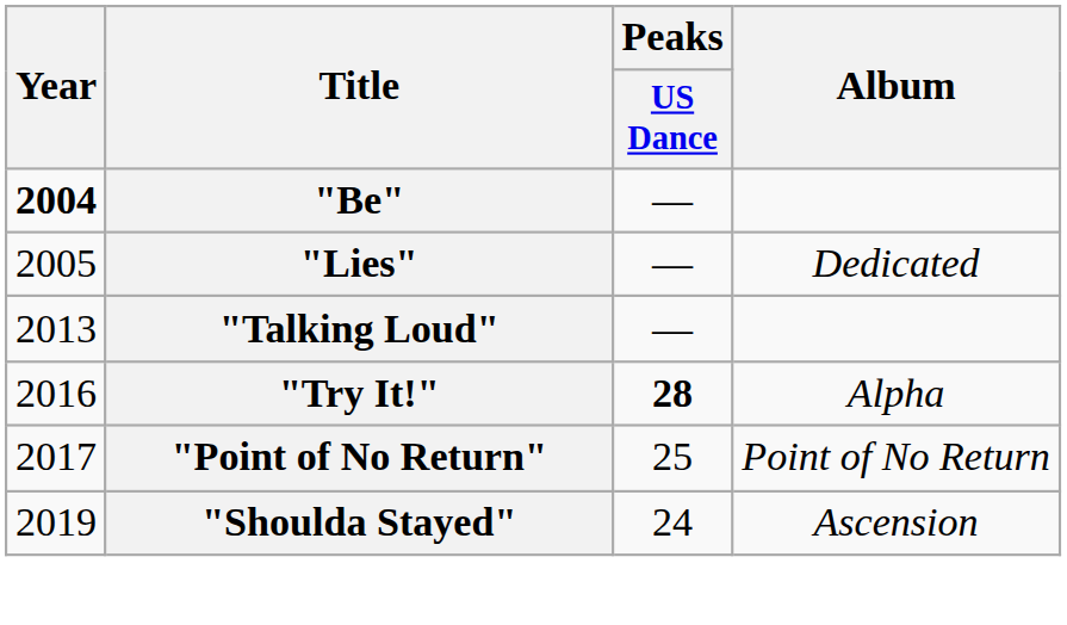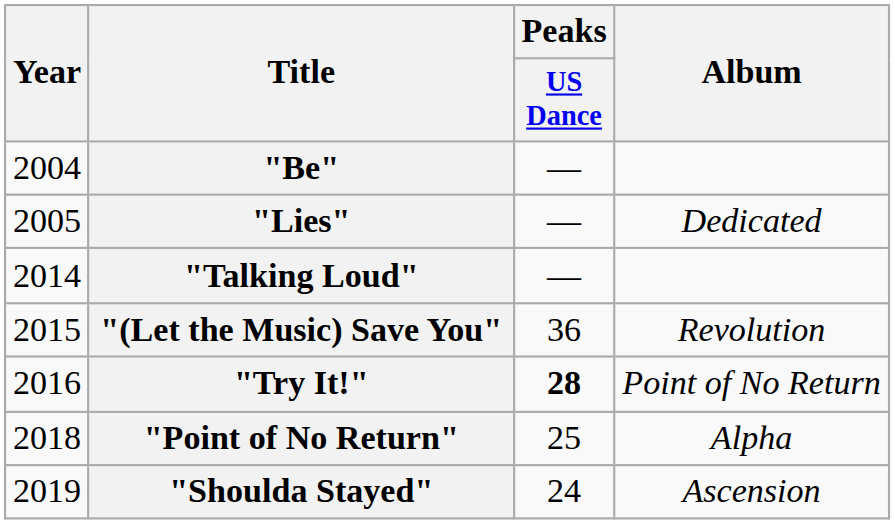 <table class="wikitable plainrowheaders" style="text-align:center">
 <tr>
 <th rowspan="2">Year</th>
 <th rowspan="2" style="width:12em;">Title</th>
 <th colspan="1">Peaks</th>
 <th rowspan="2">Album</th>
 </tr>
 <tr style="font-size:smaller;">
 <th width="30"><a href='#'>US<br>Dance</a><br></th>
 </tr>
 <tr>
-<td><strong>2004</strong></td>
+<td>2004</td>
 <th scope="row">"Be"</th>
 <td>—</td>
 <td></td>
 </tr>
 <tr>
 <td>2005</td>
 <th scope="row">"Lies"</th>
 <td>—</td>
 <td><em>Dedicated</em></td>
 </tr>
 <tr>
-<td>2013</td>
+<td>2014</td>
 <th scope="row">"Talking Loud"</th>
 <td>—</td>
 <td></td>
 </tr>
 <tr>
+<td>2015</td>
+<th scope="row">"(Let the Music) Save You"</th>
+<td>36</td>
+<td><em>Revolution</em></td>
+</tr>
+<tr>
 <td>2016</td>
 <th scope="row">"Try It!"</th>
 <td><strong>28</strong></td>
-<td><em>Alpha</em></td>
+<td><em>Point of No Return</em></td>
 </tr>
 <tr>
-<td>2017</td>
+<td>2018</td>
 <th scope="row">"Point of No Return"</th>
 <td>25</td>
-<td><em>Point of No Return</em></td>
+<td><em>Alpha</em></td>
 </tr>
 <tr>
 <td>2019</td>
 <th scope="row">"Shoulda Stayed"</th>
 <td>24</td>
 <td><em>Ascension</em></td>
 </tr>
 </table>
